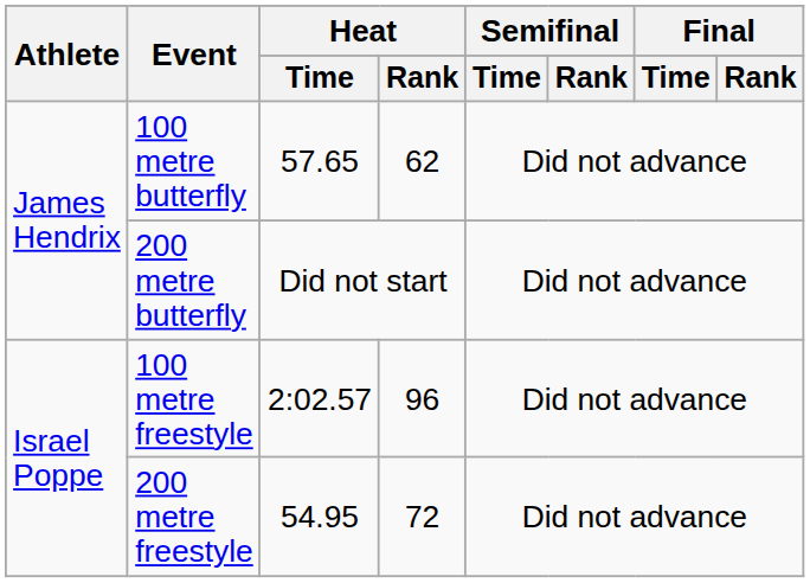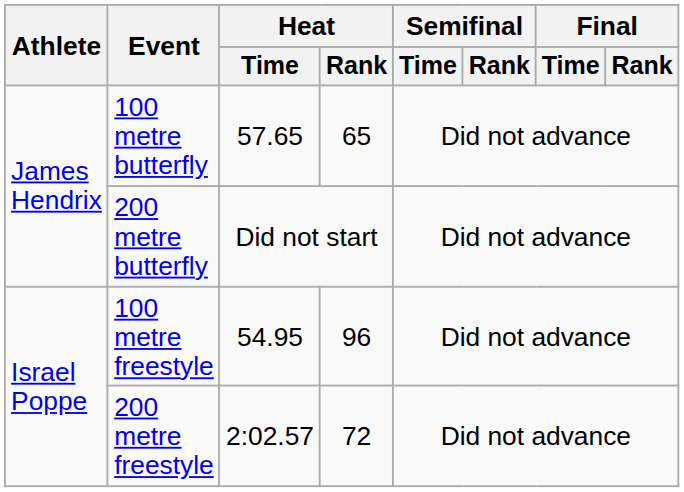 <table class="wikitable" style="text-align:center; font-size:90%; width:50%;">
 <tr>
 <th rowspan="2">Athlete</th>
 <th rowspan="2">Event</th>
 <th colspan="2">Heat</th>
 <th colspan="2">Semifinal</th>
 <th colspan="2">Final</th>
 </tr>
 <tr style="font-size:95%">
 <th>Time</th>
 <th>Rank</th>
 <th>Time</th>
 <th>Rank</th>
 <th>Time</th>
 <th>Rank</th>
 </tr>
 <tr>
 <td align=left rowspan=2><a href='#'>James Hendrix</a></td>
 <td align=left><a href='#'>100 metre butterfly</a></td>
 <td>57.65</td>
-<td>62</td>
+<td>65</td>
 <td colspan=4>Did not advance</td>
 </tr>
 <tr>
 <td align=left><a href='#'>200 metre butterfly</a></td>
 <td colspan=2>Did not start</td>
 <td colspan=4>Did not advance</td>
 </tr>
 <tr>
 <td align=left rowspan=2><a href='#'>Israel Poppe</a></td>
 <td align=left><a href='#'>100 metre freestyle</a></td>
-<td>2:02.57</td>
+<td>54.95</td>
 <td>96</td>
 <td colspan=4>Did not advance</td>
 </tr>
 <tr>
 <td align=left><a href='#'>200 metre freestyle</a></td>
-<td>54.95</td>
+<td>2:02.57</td>
 <td>72</td>
 <td colspan="4">Did not advance</td>
 </tr>
 </table>
